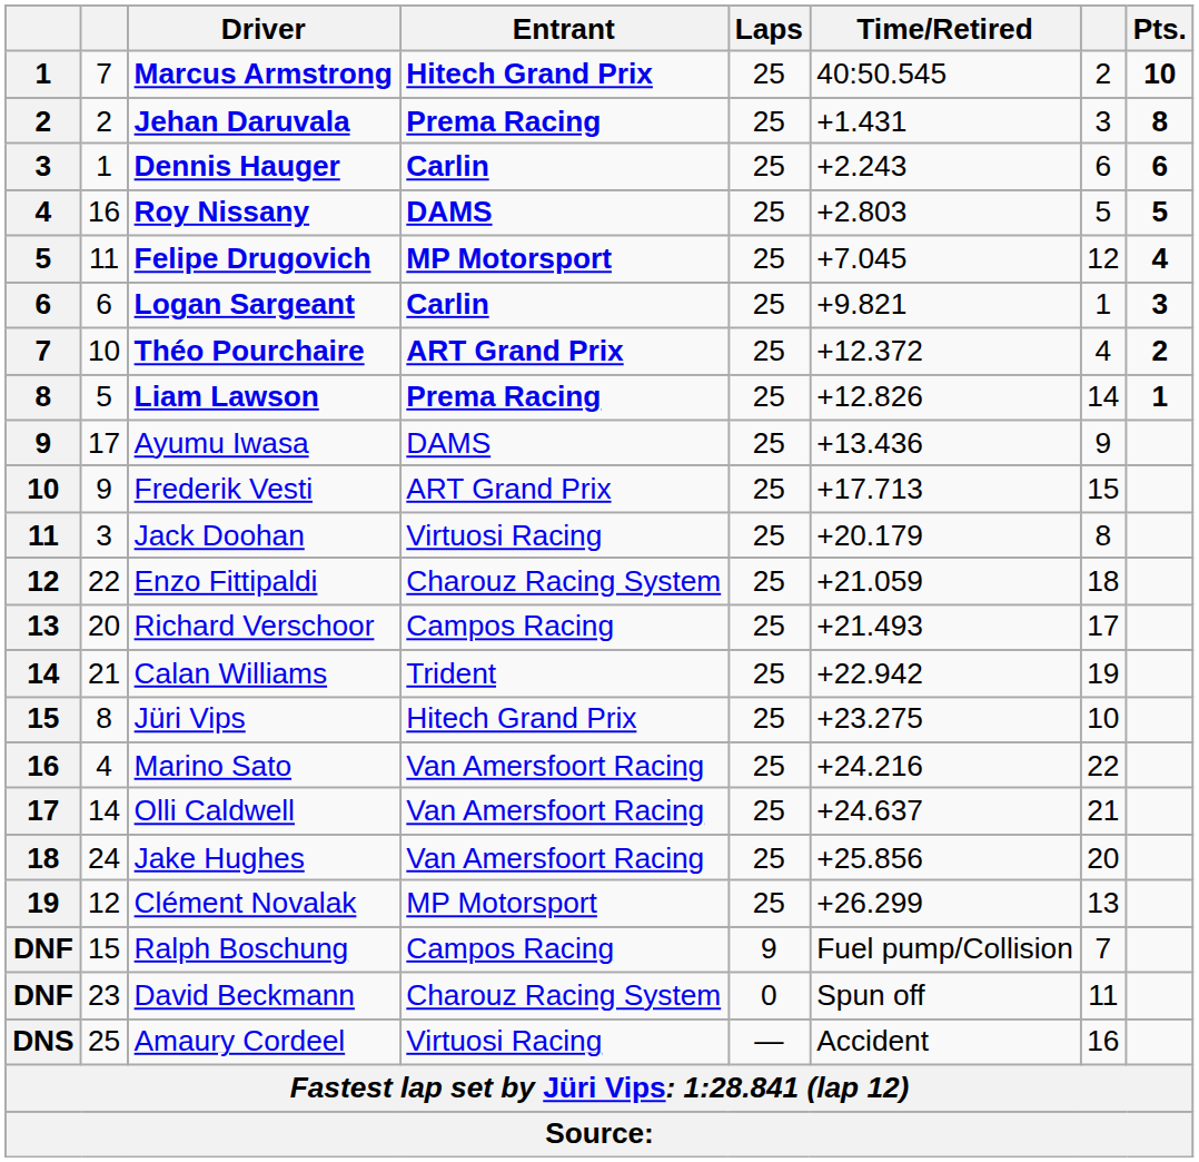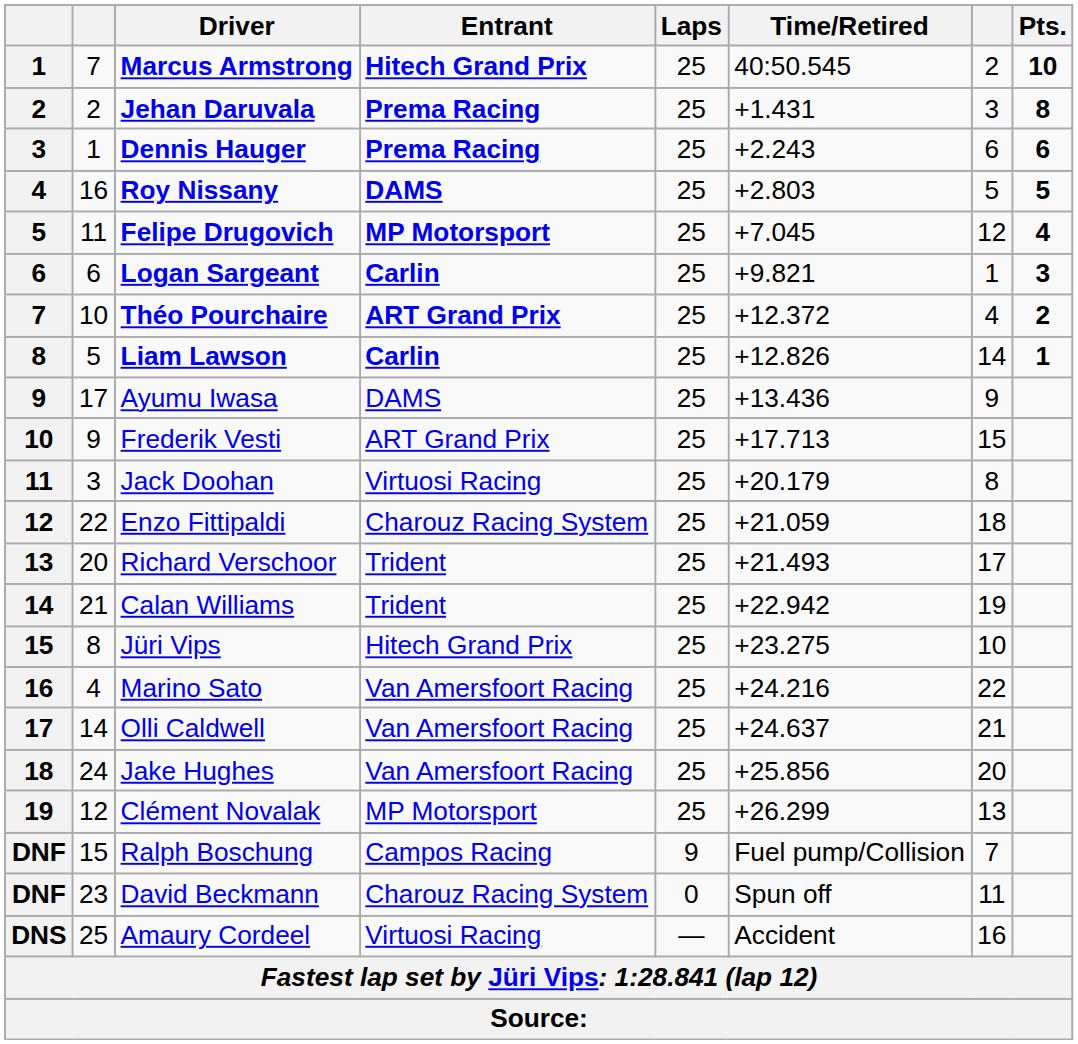 <table class="wikitable" style="font-size:85%">
 <tr>
 <th scope="col"></th>
 <th scope="col"></th>
 <th scope="col">Driver</th>
 <th scope="col">Entrant</th>
 <th scope="col">Laps</th>
 <th scope="col">Time/Retired</th>
 <th scope="col"></th>
 <th scope="col">Pts.</th>
 </tr>
 <tr>
 <th>1</th>
 <td align="center">7</td>
 <td> <strong><a href='#'>Marcus Armstrong</a></strong></td>
 <td><strong><a href='#'>Hitech Grand Prix</a></strong></td>
 <td align="center">25</td>
 <td>40:50.545</td>
 <td align="center">2</td>
 <td align="center"><strong>10</strong></td>
 </tr>
 <tr>
 <th>2</th>
 <td align="center">2</td>
 <td> <strong><a href='#'>Jehan Daruvala</a></strong></td>
 <td><strong><a href='#'>Prema Racing</a></strong></td>
 <td align="center">25</td>
 <td>+1.431</td>
 <td align="center">3</td>
 <td align="center"><strong>8</strong></td>
 </tr>
 <tr>
 <th>3</th>
 <td align="center">1</td>
 <td> <strong><a href='#'>Dennis Hauger</a></strong></td>
-<td><strong><a href='#'>Carlin</a></strong></td>
+<td><strong><a href='#'>Prema Racing</a></strong></td>
 <td align="center">25</td>
 <td>+2.243</td>
 <td align="center">6</td>
 <td align="center"><strong>6</strong></td>
 </tr>
 <tr>
 <th>4</th>
 <td align="center">16</td>
 <td> <strong><a href='#'>Roy Nissany</a></strong></td>
 <td><strong><a href='#'>DAMS</a></strong></td>
 <td align="center">25</td>
 <td>+2.803</td>
 <td align="center">5</td>
 <td align="center"><strong>5</strong></td>
 </tr>
 <tr>
 <th>5</th>
 <td align="center">11</td>
 <td> <strong><a href='#'>Felipe Drugovich</a></strong></td>
 <td><strong><a href='#'>MP Motorsport</a></strong></td>
 <td align="center">25</td>
 <td>+7.045</td>
 <td align="center">12</td>
 <td align="center"><strong>4</strong></td>
 </tr>
 <tr>
 <th>6</th>
 <td align="center">6</td>
 <td> <strong><a href='#'>Logan Sargeant</a></strong></td>
 <td><strong><a href='#'>Carlin</a></strong></td>
 <td align="center">25</td>
 <td>+9.821</td>
 <td align="center">1</td>
 <td align="center"><strong>3</strong></td>
 </tr>
 <tr>
 <th>7</th>
 <td align="center">10</td>
 <td> <strong><a href='#'>Théo Pourchaire</a></strong></td>
 <td><strong><a href='#'>ART Grand Prix</a></strong></td>
 <td align="center">25</td>
 <td>+12.372</td>
 <td align="center">4</td>
 <td align="center"><strong>2</strong></td>
 </tr>
 <tr>
 <th>8</th>
 <td align="center">5</td>
 <td> <strong><a href='#'>Liam Lawson</a></strong></td>
-<td><strong><a href='#'>Prema Racing</a></strong></td>
+<td><strong><a href='#'>Carlin</a></strong></td>
 <td align="center">25</td>
 <td>+12.826</td>
 <td align="center">14</td>
 <td align="center"><strong>1</strong></td>
 </tr>
 <tr>
 <th>9</th>
 <td align="center">17</td>
 <td> <a href='#'>Ayumu Iwasa</a></td>
 <td><a href='#'>DAMS</a></td>
 <td align="center">25</td>
 <td>+13.436</td>
 <td align="center">9</td>
 <td align="center"></td>
 </tr>
 <tr>
 <th>10</th>
 <td align="center">9</td>
 <td> <a href='#'>Frederik Vesti</a></td>
 <td><a href='#'>ART Grand Prix</a></td>
 <td align="center">25</td>
 <td>+17.713</td>
 <td align="center">15</td>
 <td></td>
 </tr>
 <tr>
 <th>11</th>
 <td align="center">3</td>
 <td> <a href='#'>Jack Doohan</a></td>
 <td><a href='#'>Virtuosi Racing</a></td>
 <td align="center">25</td>
 <td>+20.179</td>
 <td align="center">8</td>
 <td></td>
 </tr>
 <tr>
 <th>12</th>
 <td align="center">22</td>
 <td> <a href='#'>Enzo Fittipaldi</a></td>
 <td><a href='#'>Charouz Racing System</a></td>
 <td align="center">25</td>
 <td>+21.059</td>
 <td align="center">18</td>
 <td></td>
 </tr>
 <tr>
 <th>13</th>
 <td align="center">20</td>
 <td> <a href='#'>Richard Verschoor</a></td>
-<td><a href='#'>Campos Racing</a></td>
+<td><a href='#'>Trident</a></td>
 <td align="center">25</td>
 <td>+21.493</td>
 <td align="center">17</td>
 <td align="center"></td>
 </tr>
 <tr>
 <th>14</th>
 <td align="center">21</td>
 <td> <a href='#'>Calan Williams</a></td>
 <td><a href='#'>Trident</a></td>
 <td align="center">25</td>
 <td>+22.942</td>
 <td align="center">19</td>
 <td></td>
 </tr>
 <tr>
 <th>15</th>
 <td align="center">8</td>
 <td> <a href='#'>Jüri Vips</a></td>
 <td><a href='#'>Hitech Grand Prix</a></td>
 <td align="center">25</td>
 <td>+23.275</td>
 <td align="center">10</td>
 <td align="center"></td>
 </tr>
 <tr>
 <th>16</th>
 <td align="center">4</td>
 <td> <a href='#'>Marino Sato</a></td>
 <td><a href='#'>Van Amersfoort Racing</a></td>
 <td align="center">25</td>
 <td>+24.216</td>
 <td align="center">22</td>
 <td></td>
 </tr>
 <tr>
 <th>17</th>
 <td align="center">14</td>
 <td> <a href='#'>Olli Caldwell</a></td>
 <td><a href='#'>Van Amersfoort Racing</a></td>
 <td align="center">25</td>
 <td>+24.637</td>
 <td align="center">21</td>
 <td></td>
 </tr>
 <tr>
 <th>18</th>
 <td align="center">24</td>
 <td> <a href='#'>Jake Hughes</a></td>
 <td><a href='#'>Van Amersfoort Racing</a></td>
 <td align="center">25</td>
 <td>+25.856</td>
 <td align="center">20</td>
 <td align="center"></td>
 </tr>
 <tr>
 <th>19</th>
 <td align="center">12</td>
 <td> <a href='#'>Clément Novalak</a></td>
 <td><a href='#'>MP Motorsport</a></td>
 <td align="center">25</td>
 <td>+26.299</td>
 <td align="center">13</td>
 <td align="center"></td>
 </tr>
 <tr>
 <th>DNF</th>
 <td align="center">15</td>
 <td> <a href='#'>Ralph Boschung</a></td>
 <td><a href='#'>Campos Racing</a></td>
 <td align="center">9</td>
 <td>Fuel pump/Collision</td>
 <td align="center">7</td>
 <td align="center"></td>
 </tr>
 <tr>
 <th>DNF</th>
 <td align="center">23</td>
 <td> <a href='#'>David Beckmann</a></td>
 <td><a href='#'>Charouz Racing System</a></td>
 <td align="center">0</td>
 <td>Spun off</td>
 <td align="center">11</td>
 <td align="center"></td>
 </tr>
 <tr>
 <th>DNS</th>
 <td align="center">25</td>
 <td> <a href='#'>Amaury Cordeel</a></td>
 <td><a href='#'>Virtuosi Racing</a></td>
 <td align="center">—</td>
 <td>Accident</td>
 <td align="center">16</td>
 <td align="center"></td>
 </tr>
 <tr>
 <th colspan="8"><em>Fastest lap set by</em> <strong> <a href='#'>Jüri Vips</a><strong><em>: 1:28.841 (lap 12)<em></th>
 </tr>
 <tr>
 <th colspan="8">Source:</th>
 </tr>
 </table>
